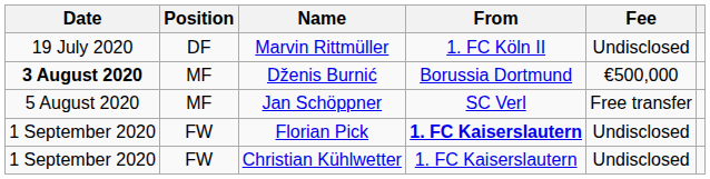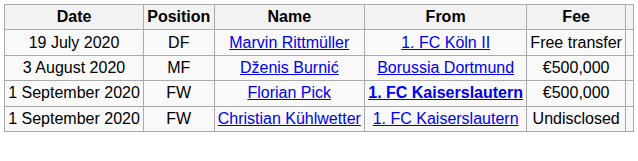 <table class="wikitable" style="text-align:center;">
 <tr>
 <th>Date</th>
 <th>Position</th>
 <th>Name</th>
 <th>From</th>
 <th>Fee</th>
 <th></th>
 </tr>
 <tr>
 <td>19 July 2020</td>
 <td>DF</td>
 <td><a href='#'>Marvin Rittmüller</a></td>
 <td><a href='#'>1. FC Köln II</a></td>
-<td>Undisclosed</td>
+<td>Free transfer</td>
 <td></td>
 </tr>
 <tr>
-<td><strong>3 August 2020</strong></td>
+<td>3 August 2020</td>
 <td>MF</td>
 <td><a href='#'>Dženis Burnić</a></td>
 <td><a href='#'>Borussia Dortmund</a></td>
 <td>€500,000</td>
 <td></td>
 </tr>
 <tr>
-<td>5 August 2020</td>
-<td>MF</td>
-<td><a href='#'>Jan Schöppner</a></td>
-<td><a href='#'>SC Verl</a></td>
-<td>Free transfer</td>
-<td></td>
-</tr>
-<tr>
 <td>1 September 2020</td>
 <td>FW</td>
 <td><a href='#'>Florian Pick</a></td>
 <td><strong><a href='#'>1. FC Kaiserslautern</a></strong></td>
-<td>Undisclosed</td>
+<td>€500,000</td>
 <td></td>
 </tr>
 <tr>
 <td>1 September 2020</td>
 <td>FW</td>
 <td><a href='#'>Christian Kühlwetter</a></td>
 <td><a href='#'>1. FC Kaiserslautern</a></td>
 <td>Undisclosed</td>
 <td></td>
 </tr>
 </table>
